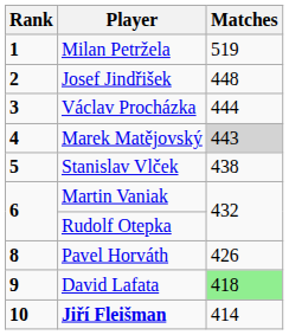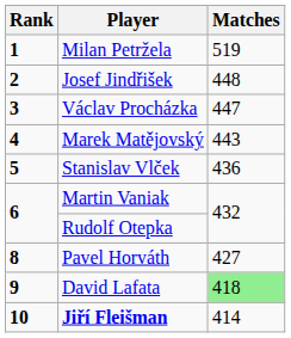 <table class="wikitable">
 <tr>
 <th>Rank</th>
 <th>Player</th>
 <th>Matches</th>
 </tr>
 <tr>
 <td><strong>1</strong></td>
 <td> <a href='#'>Milan Petržela</a></td>
 <td>519</td>
 </tr>
 <tr>
 <td><strong>2</strong></td>
 <td> <a href='#'>Josef Jindřišek</a></td>
 <td>448</td>
 </tr>
 <tr>
 <td><strong>3</strong></td>
 <td> <a href='#'>Václav Procházka</a></td>
-<td>444</td>
+<td>447</td>
 </tr>
 <tr>
 <td><strong>4</strong></td>
 <td> <a href='#'>Marek Matějovský</a></td>
-<td style="background: lightgrey;">443</td>
+<td>443</td>
 </tr>
 <tr>
 <td><strong>5</strong></td>
 <td> <a href='#'>Stanislav Vlček</a></td>
-<td>438</td>
+<td>436</td>
 </tr>
 <tr>
 <td rowspan="2"><strong>6</strong></td>
 <td> <a href='#'>Martin Vaniak</a></td>
 <td rowspan="2">432</td>
 </tr>
 <tr>
 <td> <a href='#'>Rudolf Otepka</a></td>
 </tr>
 <tr>
 <td><strong>8</strong></td>
 <td> <a href='#'>Pavel Horváth</a></td>
-<td>426</td>
+<td>427</td>
 </tr>
 <tr>
 <td><strong>9</strong></td>
 <td> <a href='#'>David Lafata</a></td>
 <td style="background: lightgreen;">418</td>
 </tr>
 <tr>
 <td><strong>10</strong></td>
 <td> <strong><a href='#'>Jiří Fleišman</a></strong></td>
 <td>414</td>
 </tr>
 </table>
